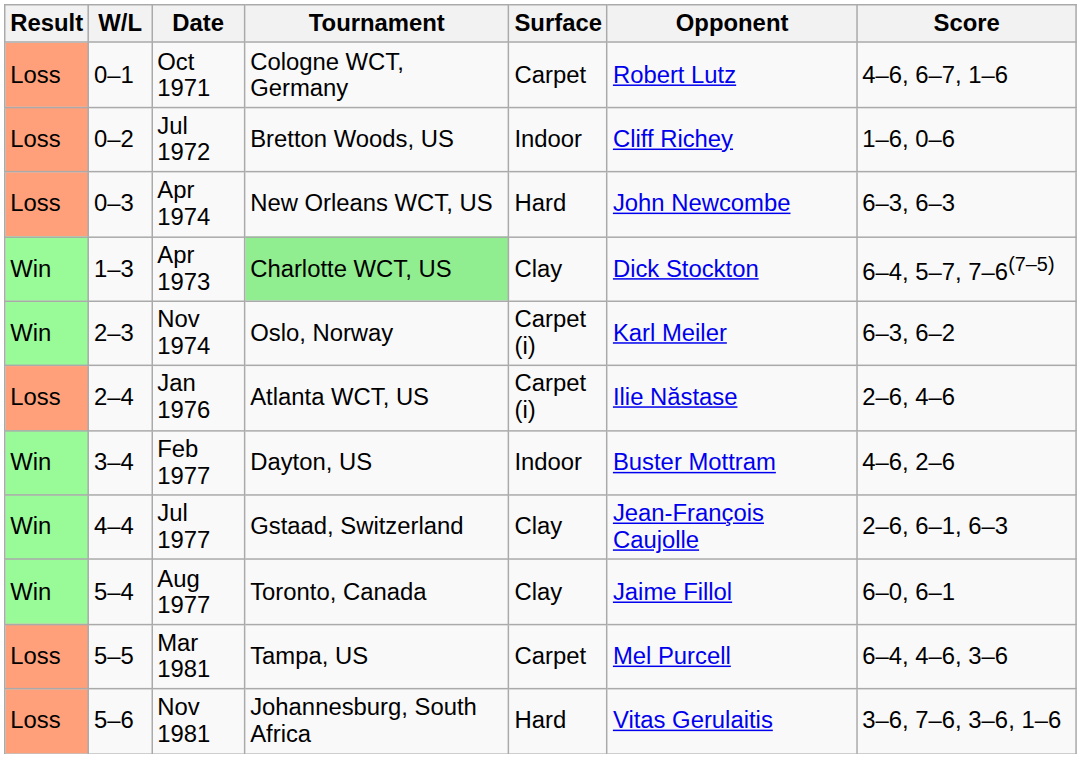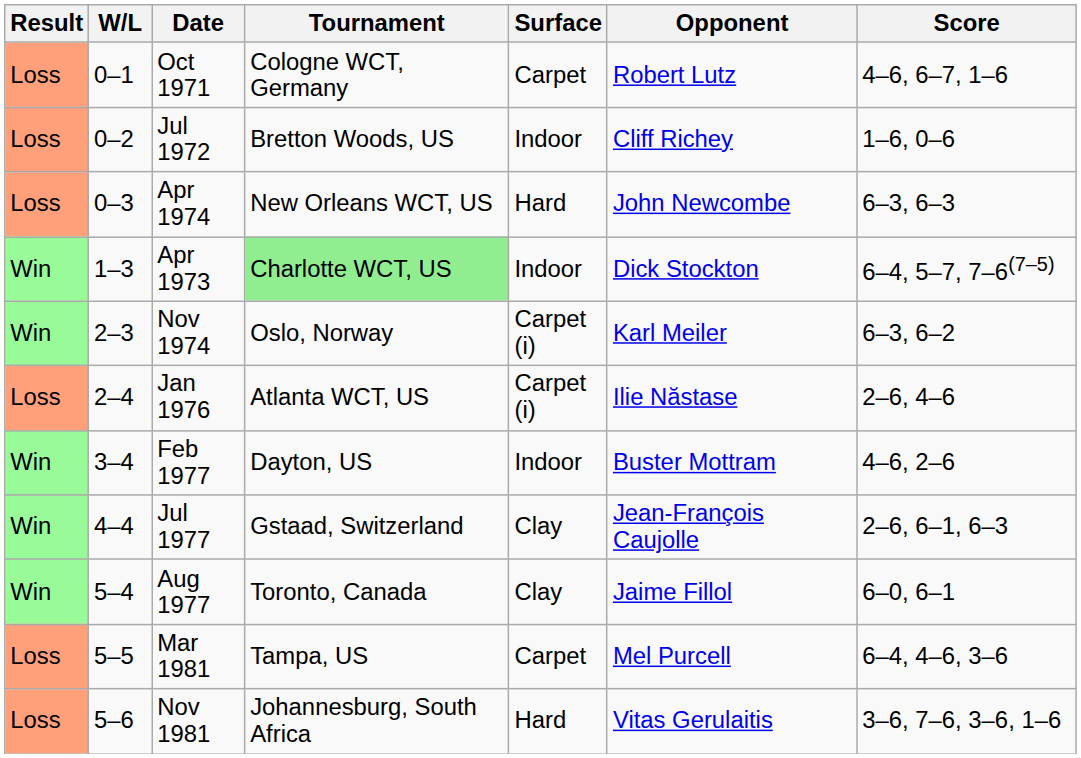 <table class="sortable wikitable">
 <tr>
 <th style="width:40px">Result</th>
 <th style="width:35px" class="unsortable">W/L</th>
 <th style="width:55px">Date</th>
 <th style="width:170px">Tournament</th>
 <th style="width:50px">Surface</th>
 <th style="width:160px">Opponent</th>
 <th style="width:140px" class="unsortable">Score</th>
 </tr>
 <tr>
 <td style="background:#ffa07a;">Loss</td>
 <td>0–1</td>
 <td>Oct 1971</td>
 <td>Cologne WCT, Germany</td>
 <td>Carpet</td>
 <td> <a href='#'>Robert Lutz</a></td>
 <td>4–6, 6–7, 1–6</td>
 </tr>
 <tr>
 <td style="background:#ffa07a;">Loss</td>
 <td>0–2</td>
 <td>Jul 1972</td>
 <td>Bretton Woods, US</td>
 <td>Indoor</td>
 <td> <a href='#'>Cliff Richey</a></td>
 <td>1–6, 0–6</td>
 </tr>
 <tr>
 <td style="background:#ffa07a;">Loss</td>
 <td>0–3</td>
 <td>Apr 1974</td>
 <td>New Orleans WCT, US</td>
 <td>Hard</td>
 <td> <a href='#'>John Newcombe</a></td>
 <td>6–3, 6–3</td>
 </tr>
 <tr>
 <td style="background:#98fb98;">Win</td>
 <td>1–3</td>
 <td>Apr 1973</td>
 <td style="background: lightgreen;">Charlotte WCT, US</td>
-<td>Clay</td>
+<td>Indoor</td>
 <td> <a href='#'>Dick Stockton</a></td>
 <td>6–4, 5–7, 7–6<sup>(7–5)</sup></td>
 </tr>
 <tr>
 <td style="background:#98fb98;">Win</td>
 <td>2–3</td>
 <td>Nov 1974</td>
 <td>Oslo, Norway</td>
 <td>Carpet (i)</td>
 <td> <a href='#'>Karl Meiler</a></td>
 <td>6–3, 6–2</td>
 </tr>
 <tr>
 <td style="background:#ffa07a;">Loss</td>
 <td>2–4</td>
 <td>Jan 1976</td>
 <td>Atlanta WCT, US</td>
 <td>Carpet (i)</td>
 <td> <a href='#'>Ilie Năstase</a></td>
 <td>2–6, 4–6</td>
 </tr>
 <tr>
 <td style="background:#98fb98;">Win</td>
 <td>3–4</td>
 <td>Feb 1977</td>
 <td>Dayton, US</td>
 <td>Indoor</td>
 <td> <a href='#'>Buster Mottram</a></td>
 <td>4–6, 2–6</td>
 </tr>
 <tr>
 <td style="background:#98fb98;">Win</td>
 <td>4–4</td>
 <td>Jul 1977</td>
 <td>Gstaad, Switzerland</td>
 <td>Clay</td>
 <td> <a href='#'>Jean-François Caujolle</a></td>
 <td>2–6, 6–1, 6–3</td>
 </tr>
 <tr>
 <td style="background:#98fb98;">Win</td>
 <td>5–4</td>
 <td>Aug 1977</td>
 <td>Toronto, Canada</td>
 <td>Clay</td>
 <td> <a href='#'>Jaime Fillol</a></td>
 <td>6–0, 6–1</td>
 </tr>
 <tr>
 <td style="background:#ffa07a;">Loss</td>
 <td>5–5</td>
 <td>Mar 1981</td>
 <td>Tampa, US</td>
 <td>Carpet</td>
 <td> <a href='#'>Mel Purcell</a></td>
 <td>6–4, 4–6, 3–6</td>
 </tr>
 <tr>
 <td style="background:#ffa07a;">Loss</td>
 <td>5–6</td>
 <td>Nov 1981</td>
 <td>Johannesburg, South  Africa</td>
 <td>Hard</td>
 <td> <a href='#'>Vitas Gerulaitis</a></td>
 <td>3–6, 7–6, 3–6, 1–6</td>
 </tr>
 </table>
